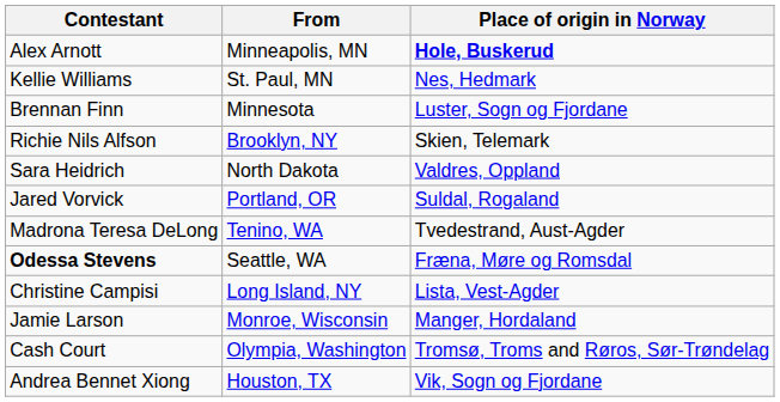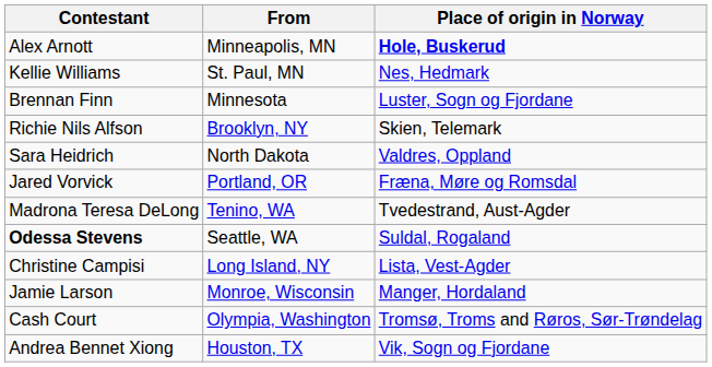 <table class="wikitable sortable">
 <tr>
 <th>Contestant</th>
 <th>From</th>
 <th>Place of origin in <a href='#'>Norway</a></th>
 </tr>
 <tr>
 <td>Alex Arnott</td>
 <td>Minneapolis, MN</td>
 <td><strong><a href='#'>Hole, Buskerud</a></strong></td>
 </tr>
 <tr>
 <td>Kellie Williams</td>
 <td>St. Paul, MN</td>
 <td><a href='#'>Nes, Hedmark</a></td>
 </tr>
 <tr>
 <td>Brennan Finn</td>
 <td>Minnesota</td>
 <td><a href='#'>Luster, Sogn og Fjordane</a></td>
 </tr>
 <tr>
 <td>Richie Nils Alfson</td>
 <td><a href='#'>Brooklyn, NY</a></td>
 <td>Skien, Telemark</td>
 </tr>
 <tr>
 <td>Sara Heidrich</td>
 <td>North Dakota</td>
 <td><a href='#'>Valdres, Oppland</a></td>
 </tr>
 <tr>
 <td>Jared Vorvick</td>
 <td><a href='#'>Portland, OR</a></td>
-<td><a href='#'>Suldal, Rogaland</a></td>
+<td><a href='#'>Fræna, Møre og Romsdal</a></td>
 </tr>
 <tr>
 <td>Madrona Teresa DeLong</td>
 <td><a href='#'>Tenino, WA</a></td>
 <td>Tvedestrand, Aust-Agder</td>
 </tr>
 <tr>
 <td><strong>Odessa Stevens</strong></td>
 <td>Seattle, WA</td>
-<td><a href='#'>Fræna, Møre og Romsdal</a></td>
+<td><a href='#'>Suldal, Rogaland</a></td>
 </tr>
 <tr>
 <td>Christine Campisi</td>
 <td><a href='#'>Long Island, NY</a></td>
 <td><a href='#'>Lista, Vest-Agder</a></td>
 </tr>
 <tr>
 <td>Jamie Larson</td>
 <td><a href='#'>Monroe, Wisconsin</a></td>
 <td><a href='#'>Manger, Hordaland</a></td>
 </tr>
 <tr>
 <td>Cash Court</td>
 <td><a href='#'>Olympia, Washington</a></td>
 <td><a href='#'>Tromsø, Troms</a> and <a href='#'>Røros, Sør-Trøndelag</a></td>
 </tr>
 <tr>
 <td>Andrea Bennet Xiong</td>
 <td><a href='#'>Houston, TX</a></td>
 <td><a href='#'>Vik, Sogn og Fjordane</a></td>
 </tr>
 </table>
